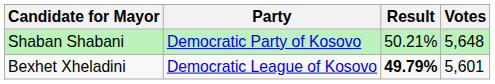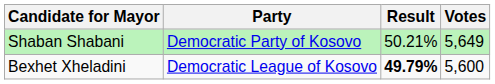 <table class=wikitable>
 <tr>
 <th>Candidate for Mayor</th>
 <th>Party</th>
 <th>Result</th>
 <th>Votes</th>
 </tr>
 <tr>
 <td style="background:#BBF3BB;">Shaban Shabani</td>
 <td style="background:#BBF3BB;"><a href='#'>Democratic Party of Kosovo</a></td>
 <td style="background:#BBF3BB;">50.21%</td>
-<td style="background:#BBF3BB;">5,648</td>
+<td style="background:#BBF3BB;">5,649</td>
 </tr>
 <tr>
 <td>Bexhet Xheladini</td>
 <td><a href='#'>Democratic League of Kosovo</a></td>
 <td><strong>49.79%</strong></td>
-<td>5,601</td>
+<td>5,600</td>
 </tr>
 </table>
